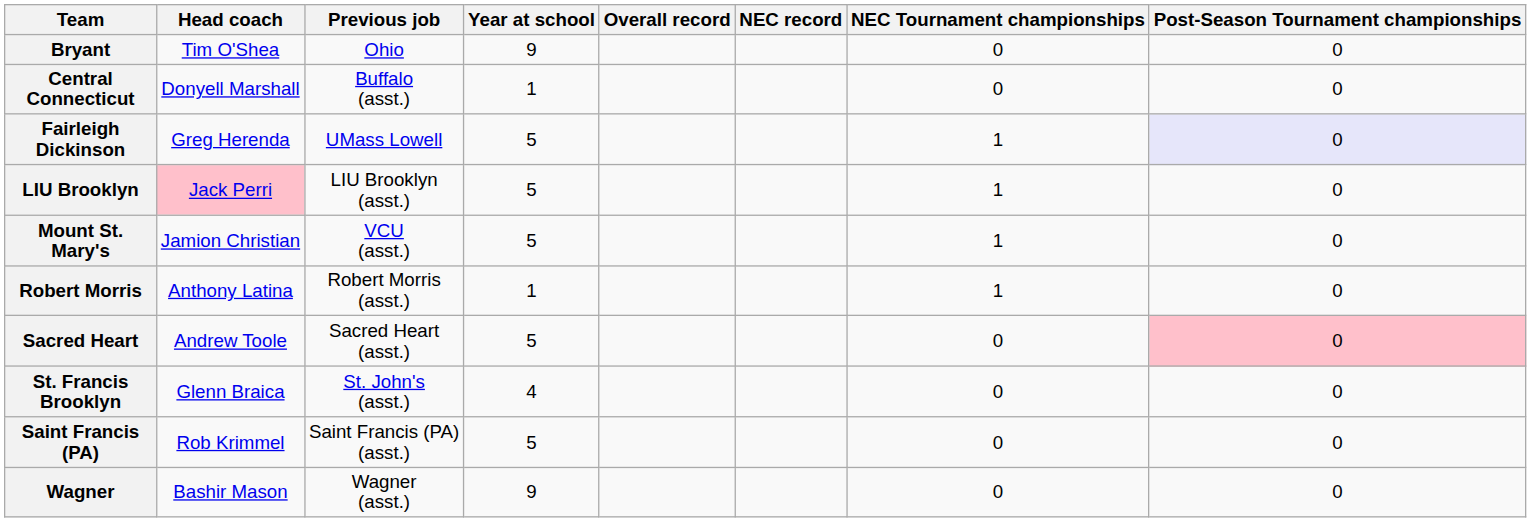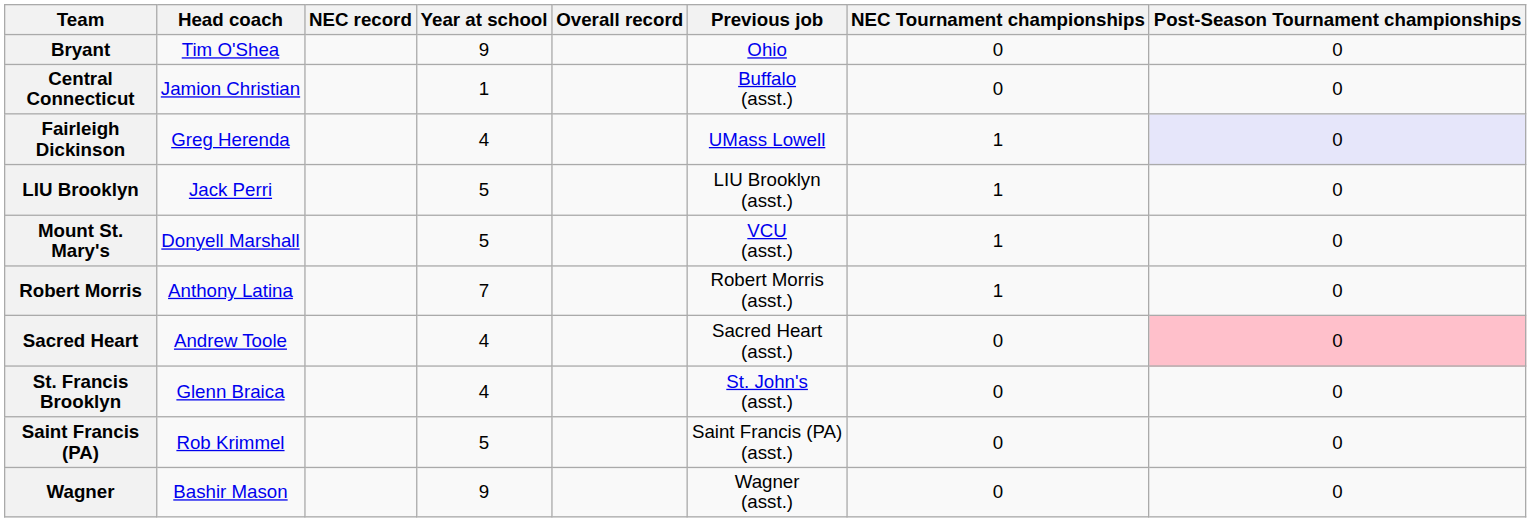 <table class="wikitable sortable" style="text-align: center;font-size:90%;">
 <tr>
 <th width="110">Team</th>
 <th>Head coach</th>
-<th>Previous job</th>
+<th>NEC record</th>
 <th>Year at school</th>
 <th>Overall record</th>
-<th>NEC record</th>
+<th>Previous job</th>
 <th>NEC Tournament championships</th>
 <th>Post-Season Tournament championships</th>
 </tr>
 <tr>
 <th style=>Bryant</th>
 <td><a href='#'>Tim O'Shea</a></td>
-<td><a href='#'>Ohio</a></td>
+<td></td>
 <td>9</td>
 <td></td>
-<td></td>
+<td><a href='#'>Ohio</a></td>
 <td>0</td>
 <td>0</td>
 </tr>
 <tr>
 <th style=>Central Connecticut</th>
-<td><a href='#'>Donyell Marshall</a></td>
-<td><a href='#'>Buffalo</a><br>(asst.)</td>
+<td><a href='#'>Jamion Christian</a></td>
+<td></td>
 <td>1</td>
 <td></td>
-<td></td>
+<td><a href='#'>Buffalo</a><br>(asst.)</td>
 <td>0</td>
 <td>0</td>
 </tr>
 <tr>
 <th style=>Fairleigh Dickinson</th>
 <td><a href='#'>Greg Herenda</a></td>
+<td></td>
+<td>4</td>
+<td></td>
 <td><a href='#'>UMass Lowell</a></td>
-<td>5</td>
-<td></td>
-<td></td>
 <td>1</td>
 <td style="background: lavender;">0</td>
 </tr>
 <tr>
 <th style=>LIU Brooklyn</th>
-<td style="background: pink;"><a href='#'>Jack Perri</a></td>
-<td>LIU Brooklyn<br>(asst.)</td>
+<td><a href='#'>Jack Perri</a></td>
+<td></td>
 <td>5</td>
 <td></td>
-<td></td>
+<td>LIU Brooklyn<br>(asst.)</td>
 <td>1</td>
 <td>0</td>
 </tr>
 <tr>
 <th style=>Mount St. Mary's</th>
-<td><a href='#'>Jamion Christian</a></td>
-<td><a href='#'>VCU</a><br>(asst.)</td>
+<td><a href='#'>Donyell Marshall</a></td>
+<td></td>
 <td>5</td>
 <td></td>
-<td></td>
+<td><a href='#'>VCU</a><br>(asst.)</td>
 <td>1</td>
 <td>0</td>
 </tr>
 <tr>
 <th style=>Robert Morris</th>
 <td><a href='#'>Anthony Latina</a></td>
+<td></td>
+<td>7</td>
+<td></td>
 <td>Robert Morris<br>(asst.)</td>
-<td>1</td>
-<td></td>
-<td></td>
 <td>1</td>
 <td>0</td>
 </tr>
 <tr>
 <th style=>Sacred Heart</th>
 <td><a href='#'>Andrew Toole</a></td>
+<td></td>
+<td>4</td>
+<td></td>
 <td>Sacred Heart<br>(asst.)</td>
-<td>5</td>
-<td></td>
-<td></td>
 <td>0</td>
 <td style="background: pink;">0</td>
 </tr>
 <tr>
 <th style=>St. Francis Brooklyn</th>
 <td><a href='#'>Glenn Braica</a></td>
-<td><a href='#'>St. John's</a><br>(asst.)</td>
+<td></td>
 <td>4</td>
 <td></td>
-<td></td>
+<td><a href='#'>St. John's</a><br>(asst.)</td>
 <td>0</td>
 <td>0</td>
 </tr>
 <tr>
 <th style=>Saint Francis (PA)</th>
 <td><a href='#'>Rob Krimmel</a></td>
-<td>Saint Francis (PA)<br>(asst.)</td>
+<td></td>
 <td>5</td>
 <td></td>
-<td></td>
+<td>Saint Francis (PA)<br>(asst.)</td>
 <td>0</td>
 <td>0</td>
 </tr>
 <tr>
 <th style=>Wagner</th>
 <td><a href='#'>Bashir Mason</a></td>
-<td>Wagner<br>(asst.)</td>
+<td></td>
 <td>9</td>
 <td></td>
-<td></td>
+<td>Wagner<br>(asst.)</td>
 <td>0</td>
 <td>0</td>
 </tr>
 </table>
